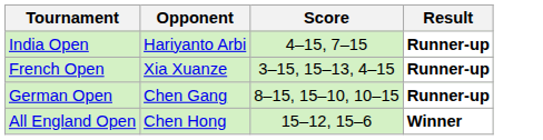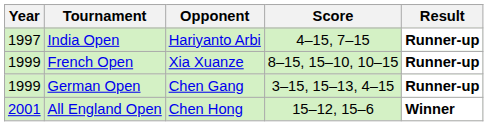 <table class="sortable wikitable" style="font-size: 90%;">
 <tr>
+<th>Year</th>
 <th>Tournament</th>
 <th>Opponent</th>
 <th>Score</th>
 <th>Result</th>
 </tr>
 <tr style="background:#D4F1C5">
+<td align="center">1997</td>
 <td align="left"><a href='#'>India Open</a></td>
 <td align="left"> <a href='#'>Hariyanto Arbi</a></td>
 <td align="center">4–15, 7–15</td>
 <td style="text-align:left; background:white"> <strong>Runner-up</strong></td>
 </tr>
 <tr style="background:#D4F1C5">
+<td align="center">1999</td>
 <td align="left"><a href='#'>French Open</a></td>
 <td align="left"> <a href='#'>Xia Xuanze</a></td>
+<td align="center">8–15, 15–10, 10–15</td>
+<td style="text-align:left; background:white"> <strong>Runner-up</strong></td>
+</tr>
+<tr style="background:#D4F1C5">
+<td align="center">1999</td>
+<td align="left"><a href='#'>German Open</a></td>
+<td align="left"> <a href='#'>Chen Gang</a></td>
 <td align="center">3–15, 15–13, 4–15</td>
 <td style="text-align:left; background:white"> <strong>Runner-up</strong></td>
 </tr>
 <tr style="background:#D4F1C5">
-<td align="left"><a href='#'>German Open</a></td>
-<td align="left"> <a href='#'>Chen Gang</a></td>
-<td align="center">8–15, 15–10, 10–15</td>
-<td style="text-align:left; background:white"> <strong>Runner-up</strong></td>
-</tr>
-<tr style="background:#D4F1C5">
+<td align="center"><a href='#'>2001</a></td>
 <td align="left"><a href='#'>All England Open</a></td>
 <td align="left"> <a href='#'>Chen Hong</a></td>
 <td align="center">15–12, 15–6</td>
 <td style="text-align:left; background:white"> <strong>Winner</strong></td>
 </tr>
 </table>
